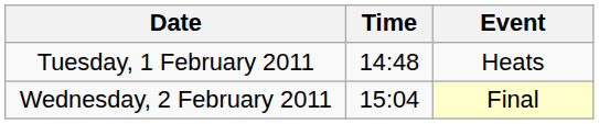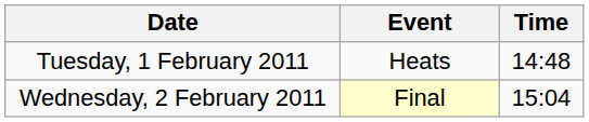 <table class = "wikitable" style="text-align:center;">
 <tr>
 <th width=220>Date</th>
+<th width=100>Event</th>
 <th width=50>Time</th>
-<th width=100>Event</th>
 </tr>
 <tr>
 <td>Tuesday, 1 February 2011</td>
+<td>Heats</td>
 <td>14:48</td>
-<td>Heats</td>
 </tr>
 <tr>
 <td>Wednesday, 2 February 2011</td>
+<td bgcolor=ffffcc>Final</td>
 <td>15:04</td>
-<td bgcolor=ffffcc>Final</td>
 </tr>
 </table>
